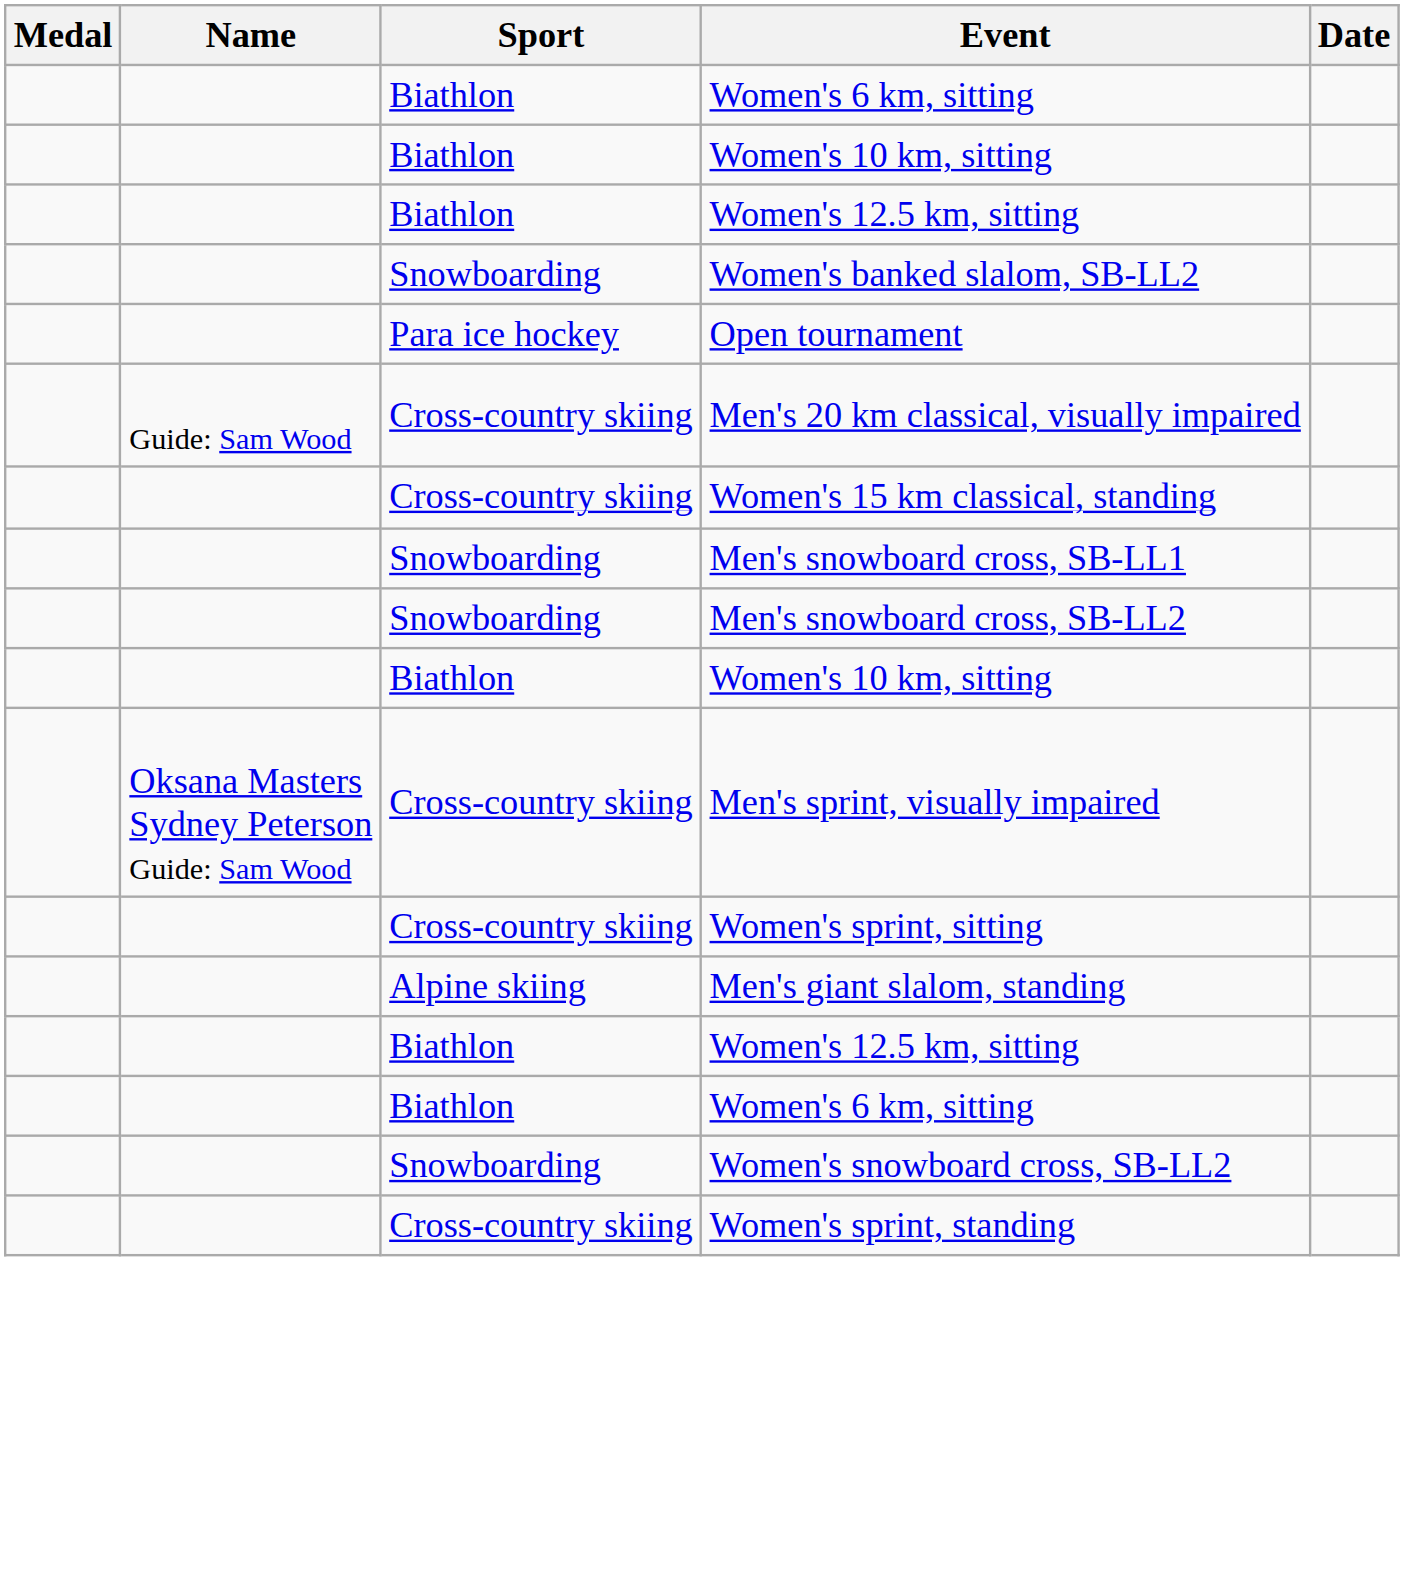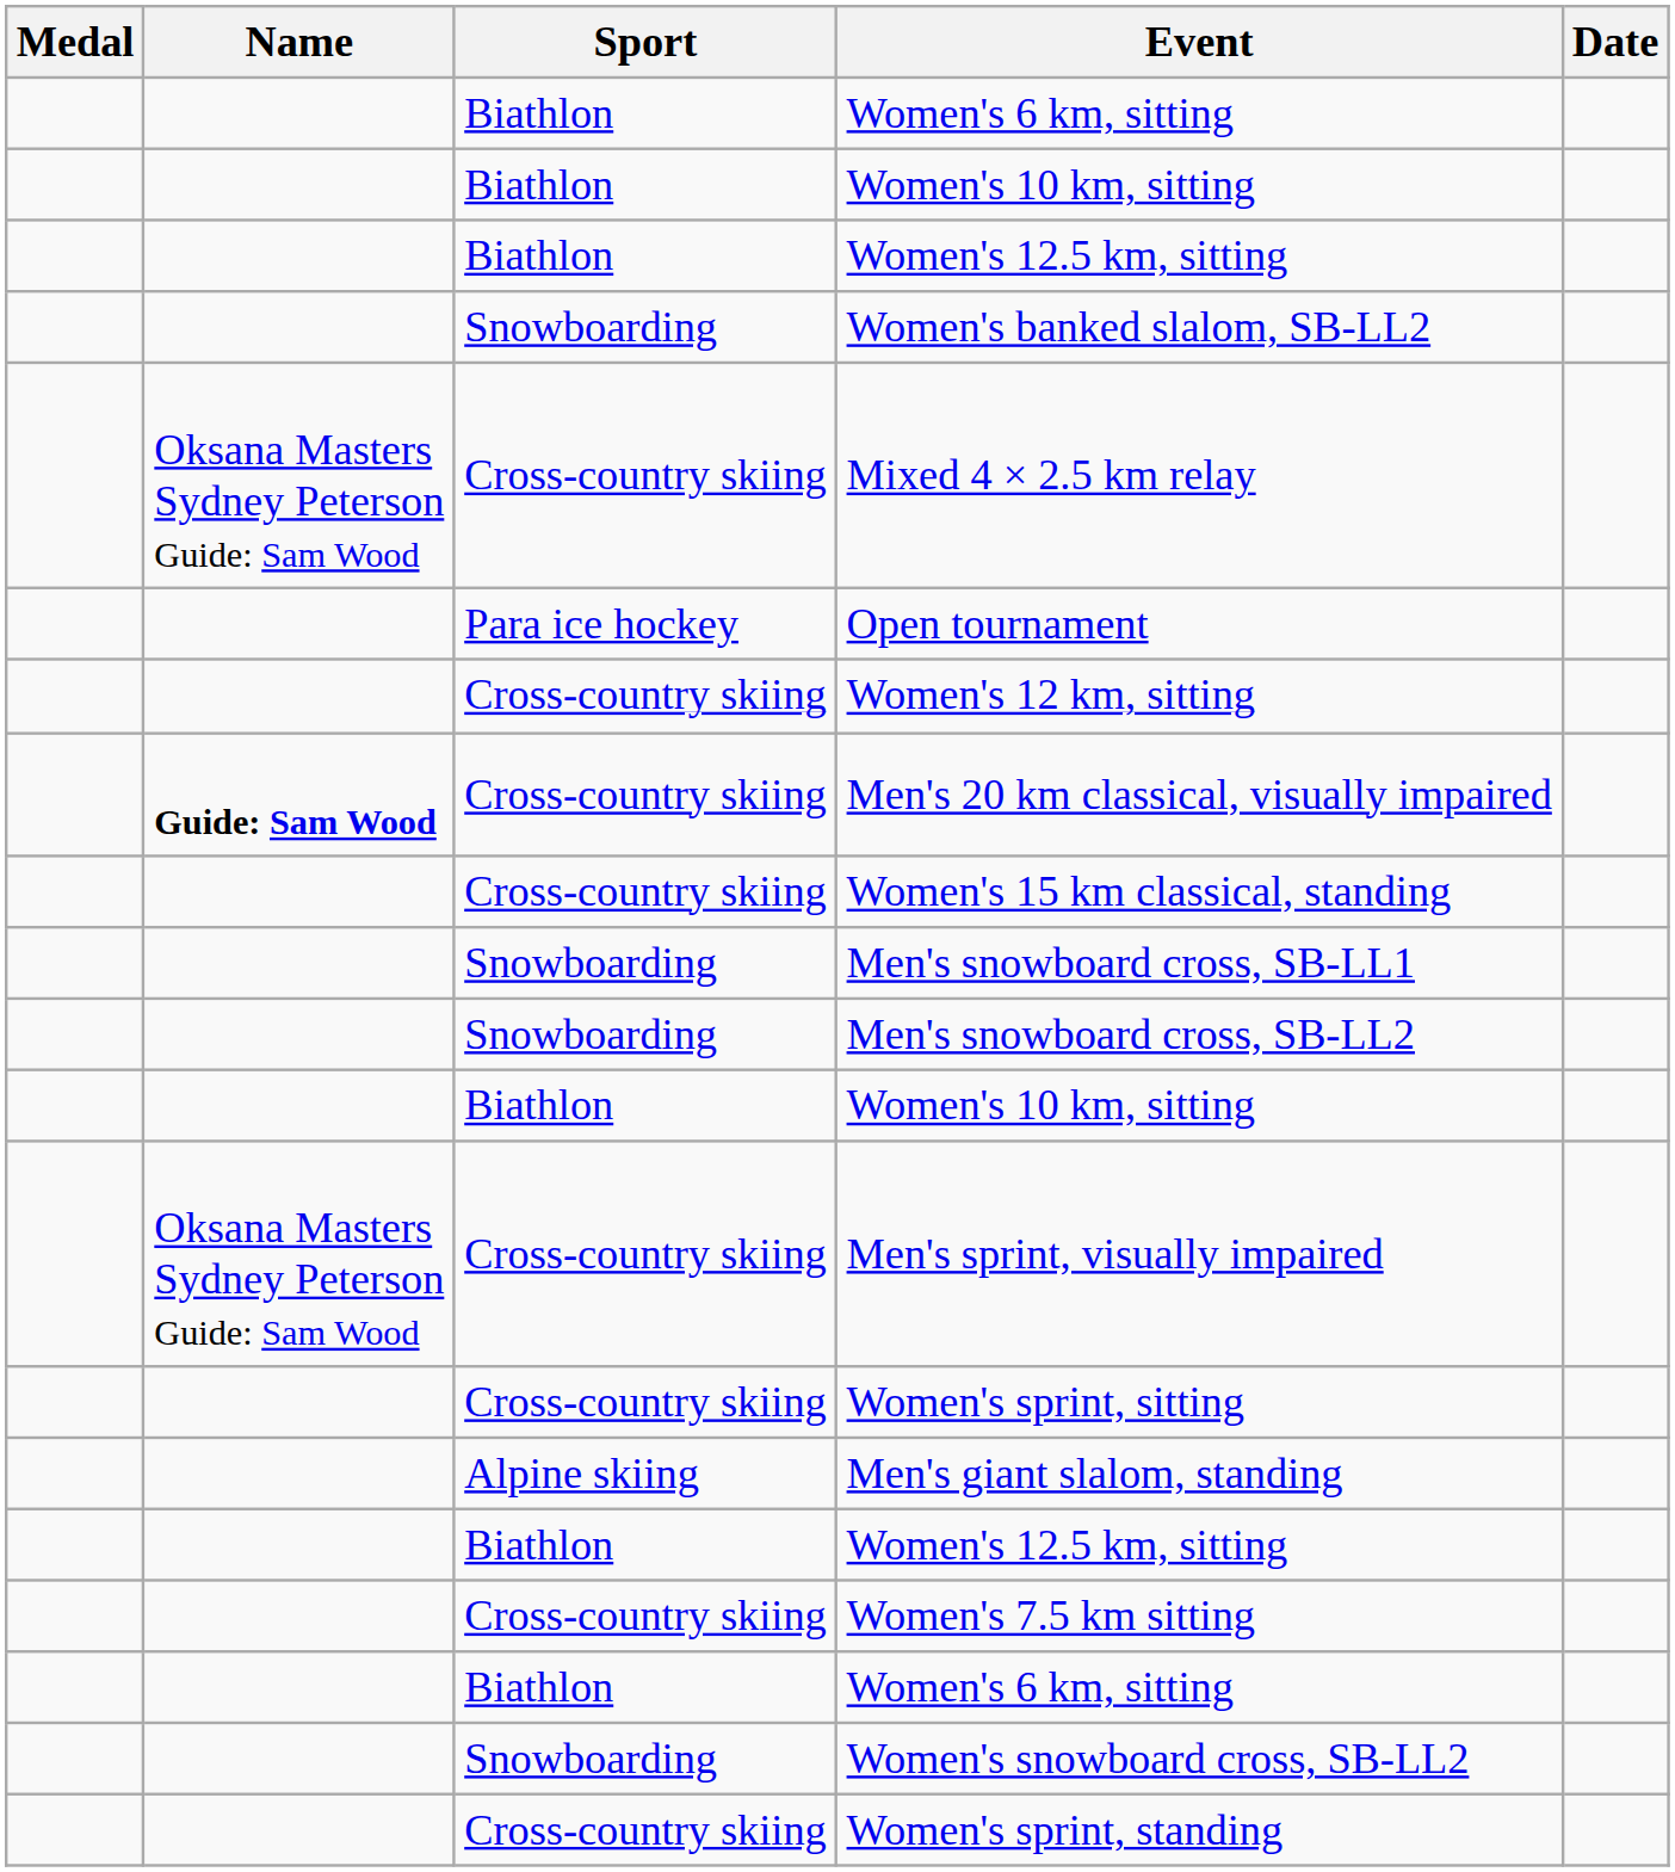 <table class="wikitable sortable" style=font-size:95%>
 <tr>
 <th>Medal</th>
 <th>Name</th>
 <th>Sport</th>
 <th>Event</th>
 <th>Date</th>
 </tr>
 <tr>
 <td></td>
 <td></td>
 <td><a href='#'>Biathlon</a></td>
 <td><a href='#'>Women's 6 km, sitting</a></td>
 <td></td>
 </tr>
 <tr>
 <td></td>
 <td></td>
 <td><a href='#'>Biathlon</a></td>
 <td><a href='#'>Women's 10 km, sitting</a></td>
 <td></td>
 </tr>
 <tr>
 <td></td>
 <td></td>
 <td><a href='#'>Biathlon</a></td>
 <td><a href='#'>Women's 12.5 km, sitting</a></td>
 <td></td>
 </tr>
 <tr>
 <td></td>
 <td></td>
 <td><a href='#'>Snowboarding</a></td>
 <td><a href='#'>Women's banked slalom, SB-LL2</a></td>
 <td></td>
 </tr>
 <tr>
 <td></td>
+<td><br><a href='#'>Oksana Masters</a><br><a href='#'>Sydney Peterson</a><br><small>Guide: <a href='#'>Sam Wood</a></small><br></td>
+<td><a href='#'>Cross-country skiing</a></td>
+<td><a href='#'>Mixed 4 × 2.5 km relay</a></td>
+<td></td>
+</tr>
+<tr>
+<td></td>
 <td><br></td>
 <td><a href='#'>Para ice hockey</a></td>
 <td><a href='#'>Open tournament</a></td>
 <td></td>
 </tr>
 <tr>
 <td></td>
-<td><br><small>Guide: <a href='#'>Sam Wood</a></small></td>
+<td></td>
+<td><a href='#'>Cross-country skiing</a></td>
+<td><a href='#'>Women's 12 km, sitting</a></td>
+<td></td>
+</tr>
+<tr>
+<td></td>
+<td><strong><br><small>Guide: <a href='#'>Sam Wood</a></small></strong></td>
 <td><a href='#'>Cross-country skiing</a></td>
 <td><a href='#'>Men's 20 km classical, visually impaired</a></td>
 <td></td>
 </tr>
 <tr>
 <td></td>
 <td></td>
 <td><a href='#'>Cross-country skiing</a></td>
 <td><a href='#'>Women's 15 km classical, standing</a></td>
 <td></td>
 </tr>
 <tr>
 <td></td>
 <td></td>
 <td><a href='#'>Snowboarding</a></td>
 <td><a href='#'>Men's snowboard cross, SB-LL1</a></td>
 <td></td>
 </tr>
 <tr>
 <td></td>
 <td></td>
 <td><a href='#'>Snowboarding</a></td>
 <td><a href='#'>Men's snowboard cross, SB-LL2</a></td>
 <td></td>
 </tr>
 <tr>
 <td></td>
 <td></td>
 <td><a href='#'>Biathlon</a></td>
 <td><a href='#'>Women's 10 km, sitting</a></td>
 <td></td>
 </tr>
 <tr>
 <td></td>
 <td><br><a href='#'>Oksana Masters</a><br><a href='#'>Sydney Peterson</a><br><small>Guide: <a href='#'>Sam Wood</a></small><br></td>
 <td><a href='#'>Cross-country skiing</a></td>
 <td><a href='#'>Men's sprint, visually impaired</a></td>
 <td></td>
 </tr>
 <tr>
 <td></td>
 <td></td>
 <td><a href='#'>Cross-country skiing</a></td>
 <td><a href='#'>Women's sprint, sitting</a></td>
 <td></td>
 </tr>
 <tr>
 <td></td>
 <td></td>
 <td><a href='#'>Alpine skiing</a></td>
 <td><a href='#'>Men's giant slalom, standing</a></td>
 <td></td>
 </tr>
 <tr>
 <td></td>
 <td></td>
 <td><a href='#'>Biathlon</a></td>
 <td><a href='#'>Women's 12.5 km, sitting</a></td>
 <td></td>
 </tr>
 <tr>
 <td></td>
 <td></td>
+<td><a href='#'>Cross-country skiing</a></td>
+<td><a href='#'>Women's 7.5 km sitting</a></td>
+<td></td>
+</tr>
+<tr>
+<td></td>
+<td></td>
 <td><a href='#'>Biathlon</a></td>
 <td><a href='#'>Women's 6 km, sitting</a></td>
 <td></td>
 </tr>
 <tr>
 <td></td>
 <td></td>
 <td><a href='#'>Snowboarding</a></td>
 <td><a href='#'>Women's snowboard cross, SB-LL2</a></td>
 <td></td>
 </tr>
 <tr>
 <td></td>
 <td></td>
 <td><a href='#'>Cross-country skiing</a></td>
 <td><a href='#'>Women's sprint, standing</a></td>
 <td></td>
 </tr>
 </table>
